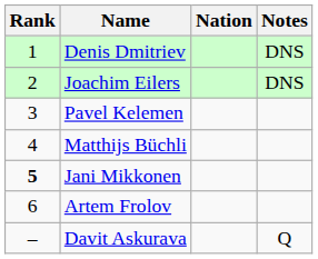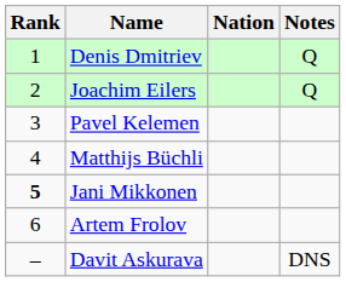 <table class="wikitable sortable" style="text-align:center">
 <tr>
 <th>Rank</th>
 <th>Name</th>
 <th>Nation</th>
 <th>Notes</th>
 </tr>
 <tr bgcolor=ccffcc>
 <td>1</td>
 <td align=left><a href='#'>Denis Dmitriev</a></td>
 <td align=left></td>
-<td>DNS</td>
+<td>Q</td>
 </tr>
 <tr bgcolor=ccffcc>
 <td>2</td>
 <td align=left><a href='#'>Joachim Eilers</a></td>
 <td align=left></td>
-<td>DNS</td>
+<td>Q</td>
 </tr>
 <tr>
 <td>3</td>
 <td align=left><a href='#'>Pavel Kelemen</a></td>
 <td align=left></td>
 <td></td>
 </tr>
 <tr>
 <td>4</td>
 <td align=left><a href='#'>Matthijs Büchli</a></td>
 <td align=left></td>
 <td></td>
 </tr>
 <tr>
 <td><strong>5</strong></td>
 <td align=left><a href='#'>Jani Mikkonen</a></td>
 <td align=left></td>
 <td></td>
 </tr>
 <tr>
 <td>6</td>
 <td align=left><a href='#'>Artem Frolov</a></td>
 <td align=left></td>
 <td></td>
 </tr>
 <tr>
 <td>–</td>
 <td align=left><a href='#'>Davit Askurava</a></td>
 <td align=left></td>
-<td>Q</td>
+<td>DNS</td>
 </tr>
 </table>
